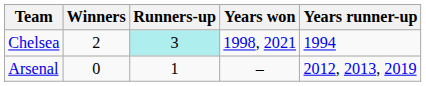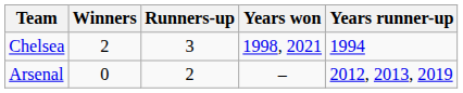 <table class="wikitable sortable">
 <tr>
 <th>Team</th>
 <th>Winners</th>
 <th>Runners-up</th>
 <th class="unsortable">Years won</th>
 <th class="unsortable">Years runner-up</th>
 </tr>
 <tr>
 <td><a href='#'>Chelsea</a></td>
 <td align=center>2</td>
-<td align=center style="background: paleturquoise;">3</td>
+<td align=center>3</td>
 <td><a href='#'>1998</a>, <a href='#'>2021</a></td>
 <td><a href='#'>1994</a></td>
 </tr>
 <tr>
 <td><a href='#'>Arsenal</a></td>
 <td align=center>0</td>
-<td align=center>1</td>
+<td align=center>2</td>
 <td align=center>–</td>
 <td><a href='#'>2012</a>, <a href='#'>2013</a>, <a href='#'>2019</a></td>
 </tr>
 </table>
